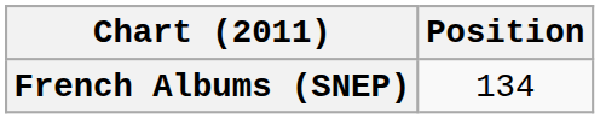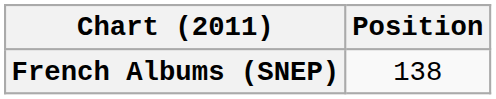 <table class="wikitable plainrowheaders" style="text-align:center">
 <tr>
 <th scope="col">Chart (2011)</th>
 <th scope="col">Position</th>
 </tr>
 <tr>
 <th scope="row">French Albums (SNEP)</th>
-<td>134</td>
+<td>138</td>
 </tr>
 </table>
